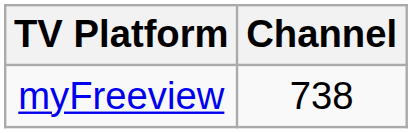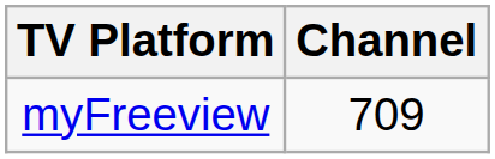 <table class="wikitable">
 <tr>
 <th>TV Platform</th>
 <th>Channel</th>
 </tr>
 <tr>
 <td style="text-align:center;"><a href='#'>myFreeview</a></td>
-<td style="text-align:center;">738</td>
+<td style="text-align:center;">709</td>
 </tr>
 </table>
